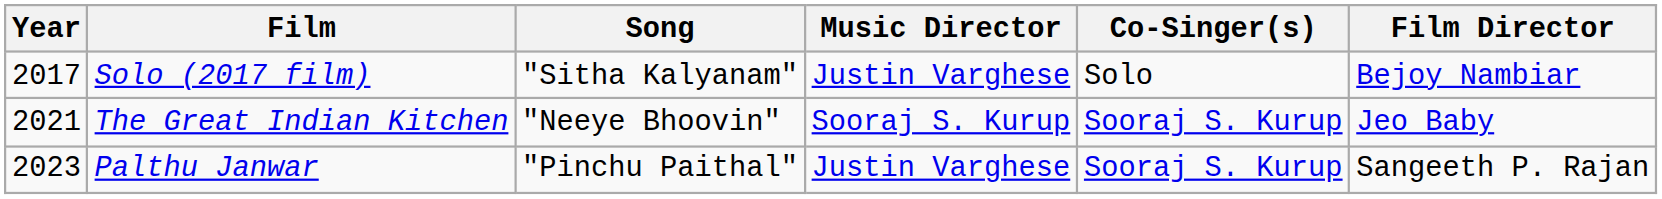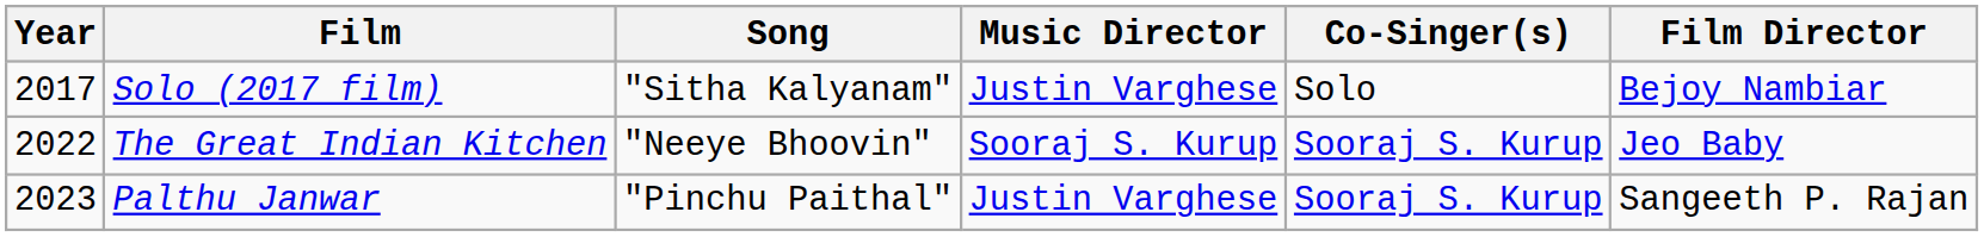 <table class="wikitable">
 <tr>
 <th>Year</th>
 <th>Film</th>
 <th>Song</th>
 <th>Music Director</th>
 <th>Co-Singer(s)</th>
 <th>Film Director</th>
 </tr>
 <tr>
 <td>2017</td>
 <td><em><a href='#'>Solo (2017 film)</a></em></td>
 <td>"Sitha Kalyanam"</td>
 <td><a href='#'>Justin Varghese</a></td>
 <td>Solo</td>
 <td><a href='#'>Bejoy Nambiar</a></td>
 </tr>
 <tr>
-<td>2021</td>
+<td>2022</td>
 <td><em><a href='#'>The Great Indian Kitchen</a></em></td>
 <td>"Neeye Bhoovin"</td>
 <td><a href='#'>Sooraj S. Kurup</a></td>
 <td><a href='#'>Sooraj S. Kurup</a></td>
 <td><a href='#'>Jeo Baby</a></td>
 </tr>
 <tr>
 <td>2023</td>
 <td><em><a href='#'>Palthu Janwar</a></em></td>
 <td>"Pinchu Paithal"</td>
 <td><a href='#'>Justin Varghese</a></td>
 <td><a href='#'>Sooraj S. Kurup</a></td>
 <td>Sangeeth P. Rajan</td>
 </tr>
 </table>
